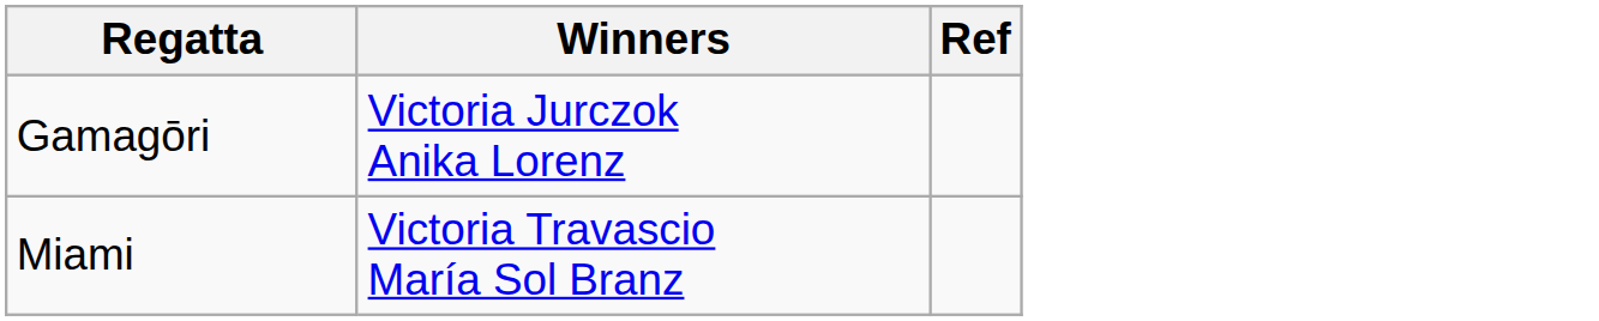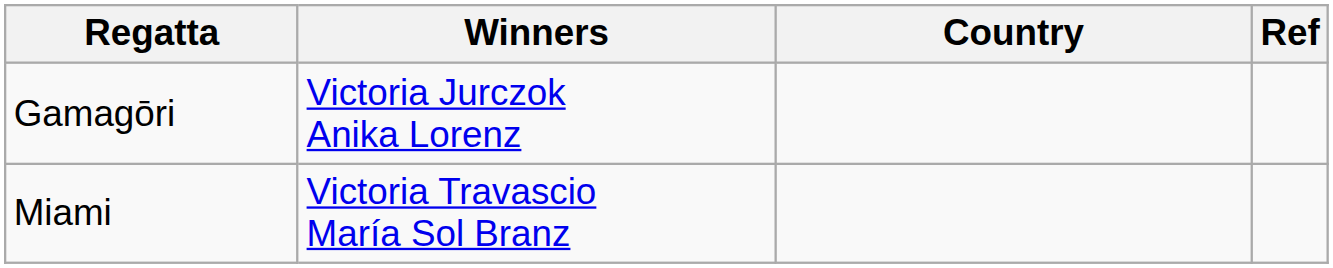 <table class="wikitable">
 <tr>
 <th width=120>Regatta</th>
 <th width=200px>Winners</th>
+<th width=200px>Country</th>
 <th>Ref</th>
 </tr>
 <tr>
 <td>Gamagōri</td>
 <td><a href='#'>Victoria Jurczok</a><br><a href='#'>Anika Lorenz</a></td>
 <td></td>
+<td></td>
 </tr>
 <tr>
 <td>Miami</td>
 <td><a href='#'>Victoria Travascio</a><br><a href='#'>María Sol Branz</a></td>
 <td></td>
+<td></td>
 </tr>
 </table>
